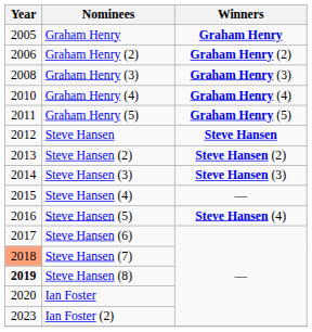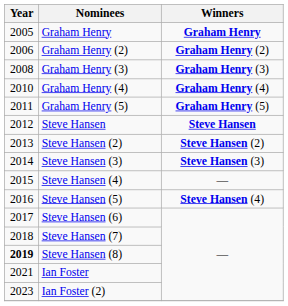 <table class="wikitable">
 <tr>
 <th width=40>Year</th>
 <th width=160>Nominees</th>
 <th width=160>Winners</th>
 </tr>
 <tr>
 <td align=center>2005</td>
 <td><a href='#'>Graham Henry</a></td>
 <td align=center><strong><a href='#'>Graham Henry</a></strong></td>
 </tr>
 <tr>
 <td align=center>2006</td>
 <td><a href='#'>Graham Henry</a> (2)</td>
 <td align=center><strong><a href='#'>Graham Henry</a></strong> (2)</td>
 </tr>
 <tr>
 <td align=center>2008</td>
 <td><a href='#'>Graham Henry</a> (3)</td>
 <td align=center><strong><a href='#'>Graham Henry</a></strong> (3)</td>
 </tr>
 <tr>
 <td align=center>2010</td>
 <td><a href='#'>Graham Henry</a> (4)</td>
 <td align=center><strong><a href='#'>Graham Henry</a></strong> (4)</td>
 </tr>
 <tr>
 <td align=center>2011</td>
 <td><a href='#'>Graham Henry</a> (5)</td>
 <td align=center><strong><a href='#'>Graham Henry</a></strong> (5)</td>
 </tr>
 <tr>
 <td align=center>2012</td>
 <td><a href='#'>Steve Hansen</a></td>
 <td align=center><strong><a href='#'>Steve Hansen</a></strong></td>
 </tr>
 <tr>
 <td align=center>2013</td>
 <td><a href='#'>Steve Hansen</a> (2)</td>
 <td align=center><strong><a href='#'>Steve Hansen</a></strong> (2)</td>
 </tr>
 <tr>
 <td align=center>2014</td>
 <td><a href='#'>Steve Hansen</a> (3)</td>
 <td align=center><strong><a href='#'>Steve Hansen</a></strong> (3)</td>
 </tr>
 <tr>
 <td align=center>2015</td>
 <td><a href='#'>Steve Hansen</a> (4)</td>
 <td align=center>—</td>
 </tr>
 <tr>
 <td align=center>2016</td>
 <td><a href='#'>Steve Hansen</a> (5)</td>
 <td align=center><strong><a href='#'>Steve Hansen</a></strong> (4)</td>
 </tr>
 <tr>
 <td align=center>2017</td>
 <td><a href='#'>Steve Hansen</a> (6)</td>
 <td align=center rowspan=5>—</td>
 </tr>
 <tr>
-<td align=center style="background: lightsalmon;">2018</td>
+<td align=center>2018</td>
 <td><a href='#'>Steve Hansen</a> (7)</td>
 </tr>
 <tr>
 <td align=center><strong>2019</strong></td>
 <td><a href='#'>Steve Hansen</a> (8)</td>
 </tr>
 <tr>
-<td align=center>2020</td>
+<td align=center>2021</td>
 <td><a href='#'>Ian Foster</a></td>
 </tr>
 <tr>
 <td align=center>2023</td>
 <td><a href='#'>Ian Foster</a> (2)</td>
 </tr>
 <tr>
 </tr>
 </table>
